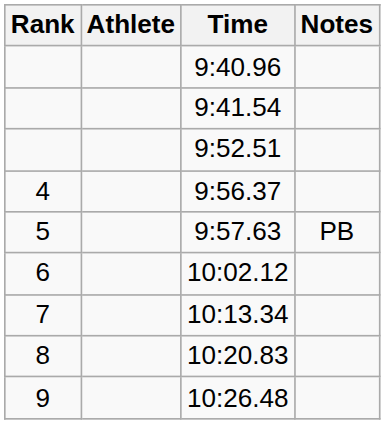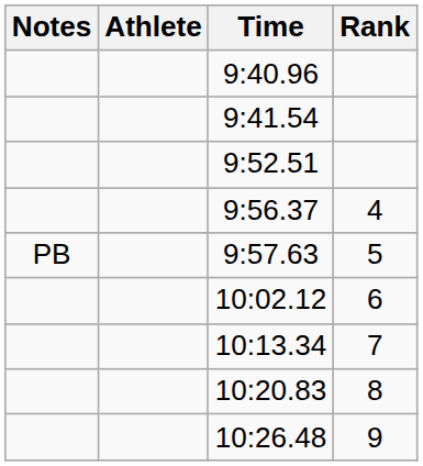 <table class="wikitable sortable" style="text-align:center">
 <tr>
-<th>Rank</th>
+<th>Notes</th>
 <th>Athlete</th>
 <th>Time</th>
-<th>Notes</th>
+<th>Rank</th>
 </tr>
 <tr>
 <td></td>
 <td align=left></td>
 <td>9:40.96</td>
 <td></td>
 </tr>
 <tr>
 <td></td>
 <td align=left></td>
 <td>9:41.54</td>
 <td></td>
 </tr>
 <tr>
 <td></td>
 <td align=left></td>
 <td>9:52.51</td>
 <td></td>
 </tr>
 <tr>
-<td>4</td>
+<td></td>
 <td align=left></td>
 <td>9:56.37</td>
-<td></td>
+<td>4</td>
 </tr>
 <tr>
-<td>5</td>
+<td>PB</td>
 <td align=left></td>
 <td>9:57.63</td>
-<td>PB</td>
+<td>5</td>
 </tr>
 <tr>
-<td>6</td>
+<td></td>
 <td align=left></td>
 <td>10:02.12</td>
-<td></td>
+<td>6</td>
 </tr>
 <tr>
-<td>7</td>
+<td></td>
 <td align=left></td>
 <td>10:13.34</td>
-<td></td>
+<td>7</td>
 </tr>
 <tr>
-<td>8</td>
+<td></td>
 <td align=left></td>
 <td>10:20.83</td>
-<td></td>
+<td>8</td>
 </tr>
 <tr>
-<td>9</td>
+<td></td>
 <td align=left></td>
 <td>10:26.48</td>
-<td></td>
+<td>9</td>
 </tr>
 </table>
